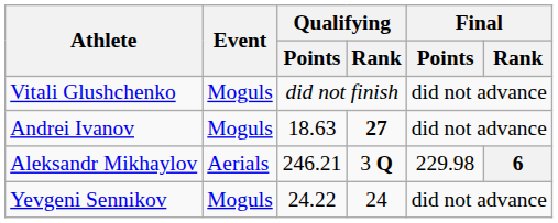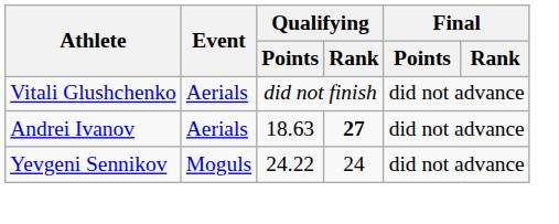 <table class="wikitable" style="font-size:90%">
 <tr>
 <th rowspan="2">Athlete</th>
 <th rowspan="2">Event</th>
 <th colspan="2">Qualifying</th>
 <th colspan="2">Final</th>
 </tr>
 <tr>
 <th>Points</th>
 <th>Rank</th>
 <th>Points</th>
 <th>Rank</th>
 </tr>
 <tr>
 <td><a href='#'>Vitali Glushchenko</a></td>
-<td><a href='#'>Moguls</a></td>
+<td><a href='#'>Aerials</a></td>
 <td align="center" colspan=2><em>did not finish</em></td>
 <td align="center" colspan=2>did not advance</td>
 </tr>
 <tr>
 <td><a href='#'>Andrei Ivanov</a></td>
-<td><a href='#'>Moguls</a></td>
+<td><a href='#'>Aerials</a></td>
 <td align="center">18.63</td>
 <td align="center"><strong>27</strong></td>
 <td align="center" colspan=2>did not advance</td>
-</tr>
-<tr>
-<td><a href='#'>Aleksandr Mikhaylov</a></td>
-<td><a href='#'>Aerials</a></td>
-<td align="center">246.21</td>
-<td align="center">3 <strong>Q</strong></td>
-<td align="center">229.98</td>
-<th align="center">6</th>
 </tr>
 <tr>
 <td><a href='#'>Yevgeni Sennikov</a></td>
 <td><a href='#'>Moguls</a></td>
 <td align="center">24.22</td>
 <td align="center">24</td>
 <td align="center" colspan=2>did not advance</td>
 </tr>
 </table>
